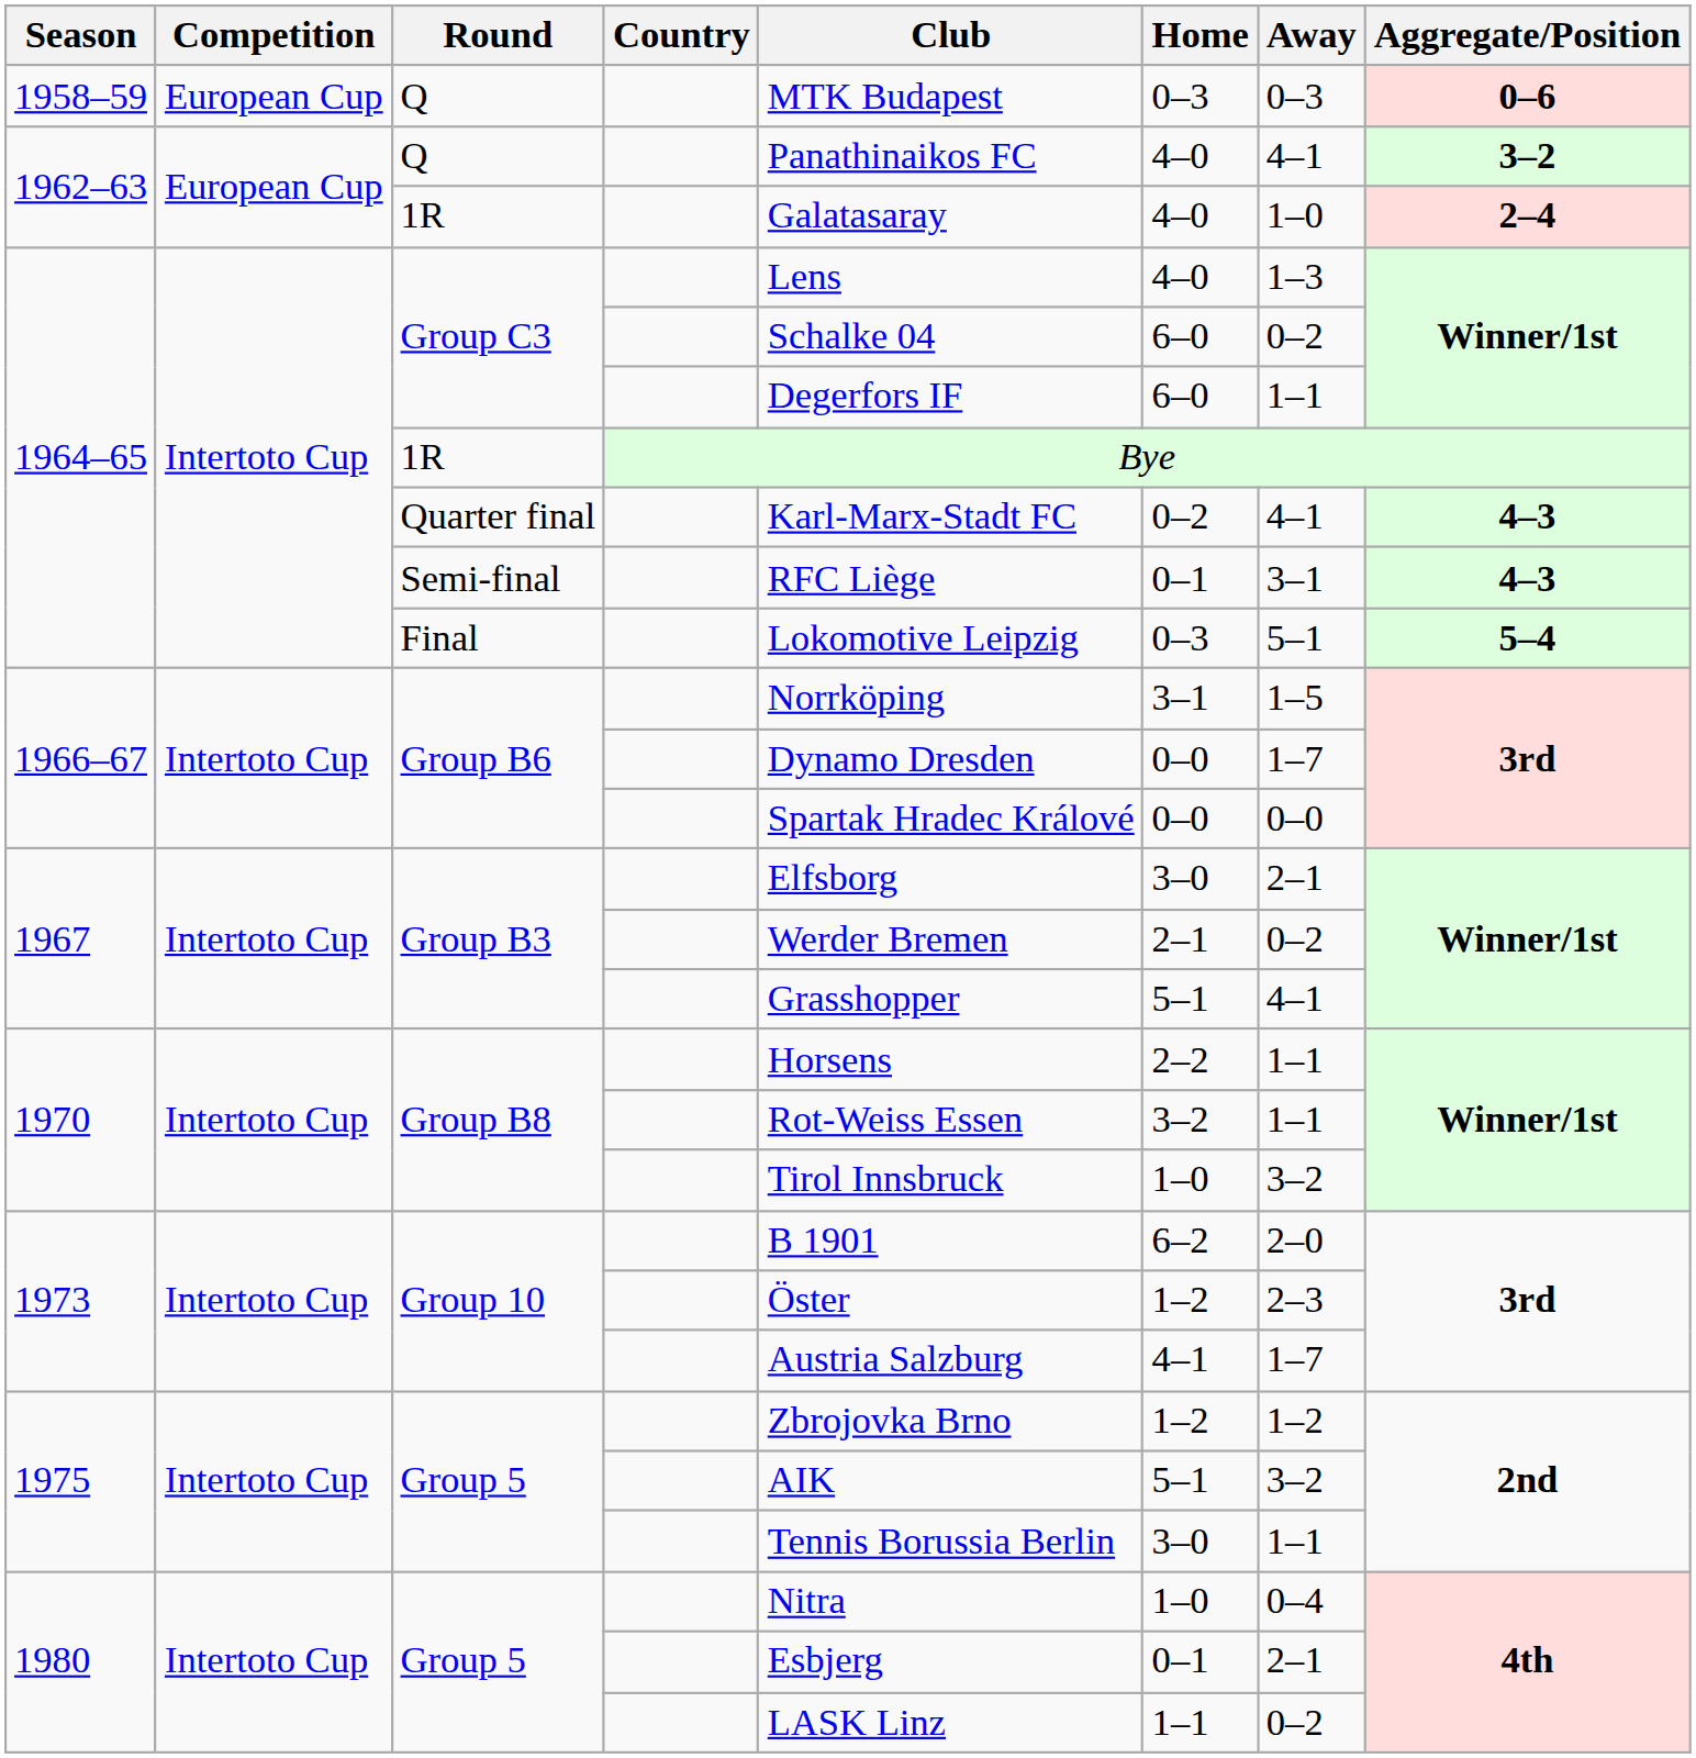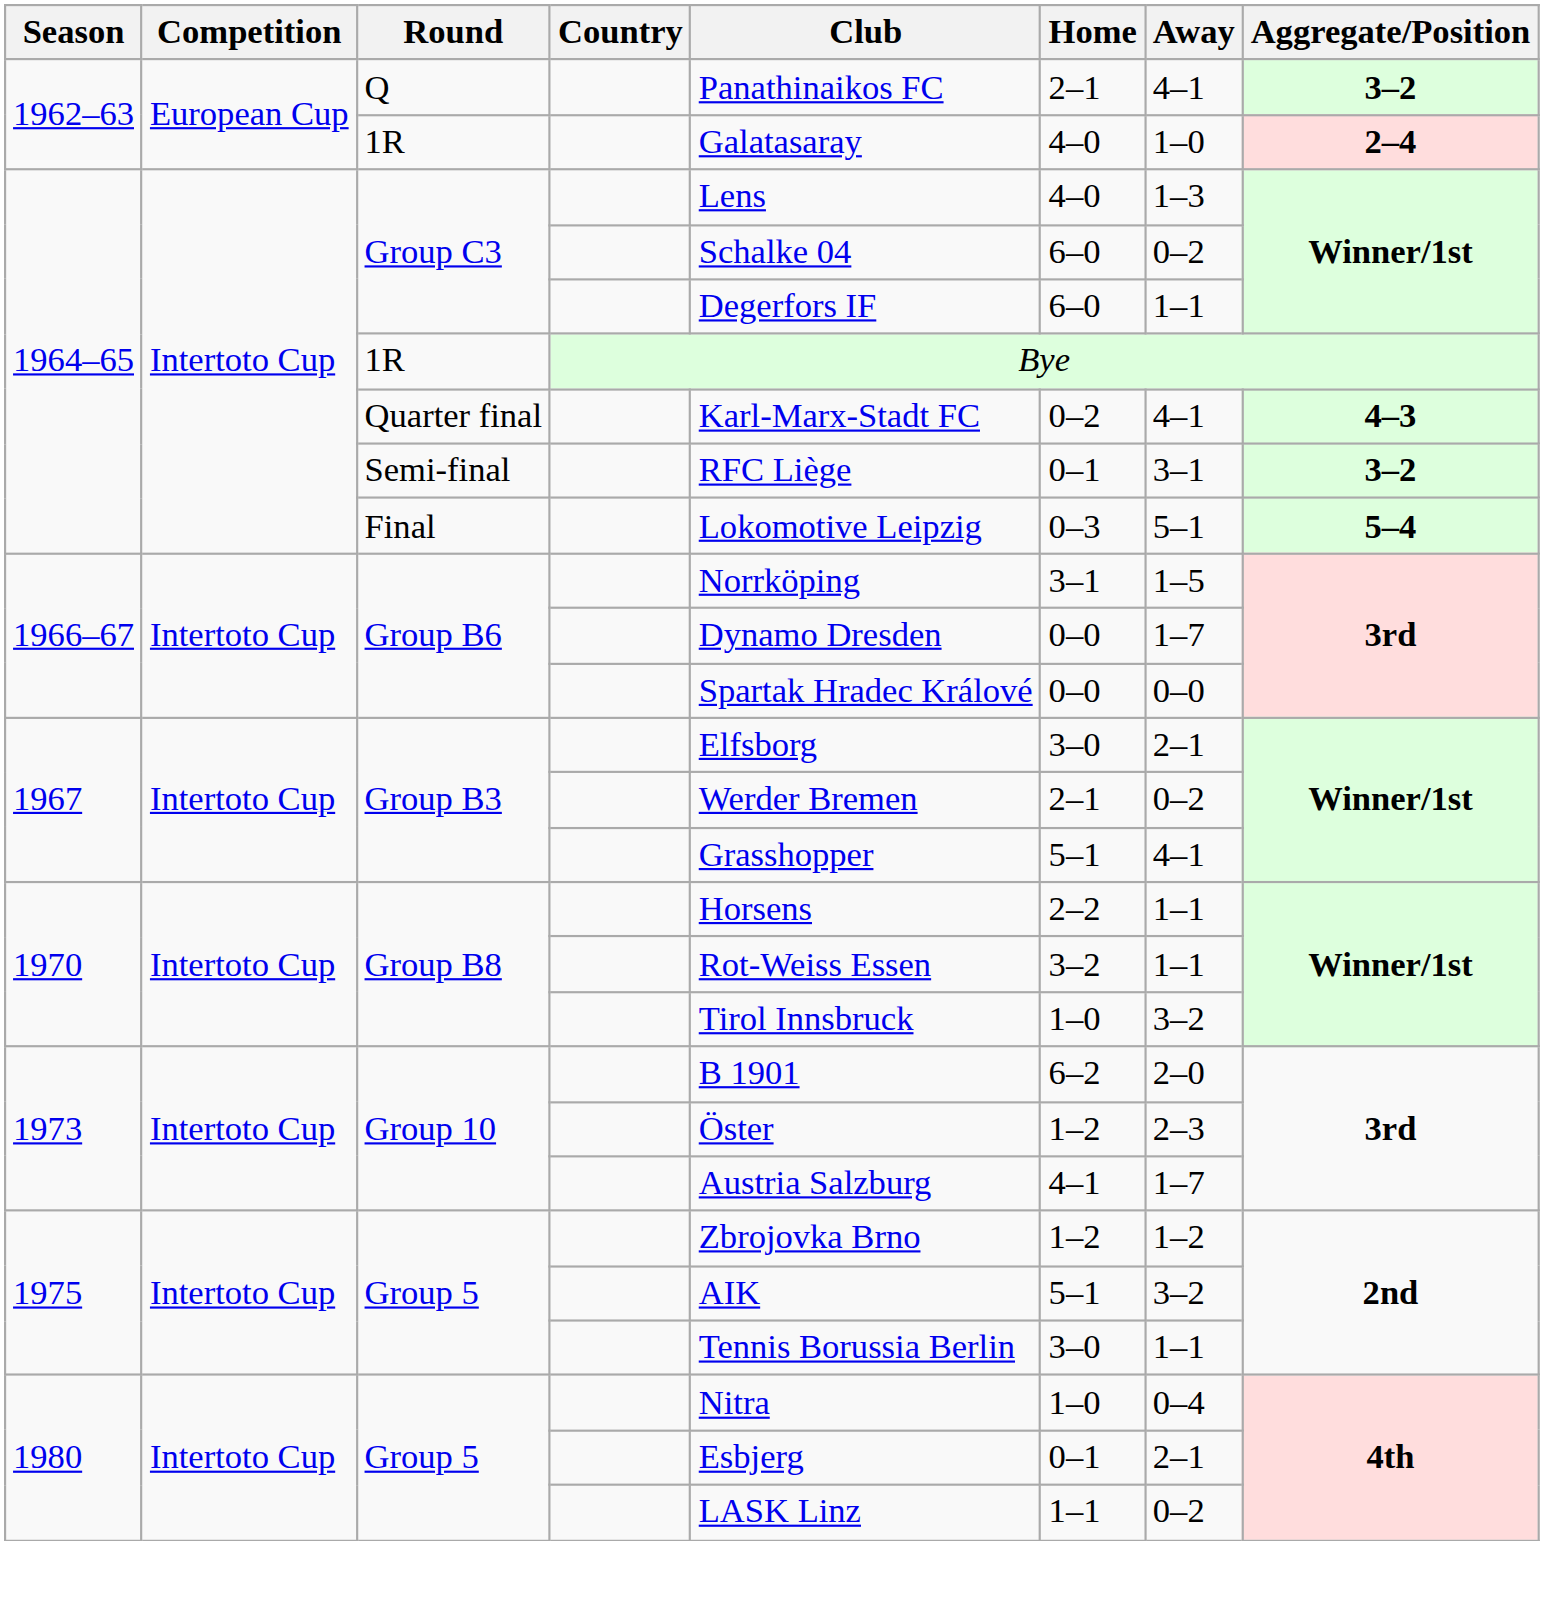 <table class="wikitable">
 <tr>
 <th>Season</th>
 <th>Competition</th>
 <th>Round</th>
 <th>Country</th>
 <th>Club</th>
 <th>Home</th>
 <th>Away</th>
 <th>Aggregate/Position</th>
 </tr>
 <tr>
-<td><a href='#'>1958–59</a></td>
-<td><a href='#'>European Cup</a></td>
-<td>Q</td>
-<td></td>
-<td><a href='#'>MTK Budapest</a></td>
-<td>0–3</td>
-<td>0–3</td>
-<td style="background:#fdd; text-align:center;"><strong>0–6</strong></td>
-</tr>
-<tr>
 <td rowspan=2><a href='#'>1962–63</a></td>
 <td rowspan=2><a href='#'>European Cup</a></td>
 <td>Q</td>
 <td></td>
 <td><a href='#'>Panathinaikos FC</a></td>
-<td>4–0</td>
+<td>2–1</td>
 <td>4–1</td>
 <td style="background:#dfd; text-align:center;"><strong>3–2</strong></td>
 </tr>
 <tr>
 <td>1R</td>
 <td></td>
 <td><a href='#'>Galatasaray</a></td>
 <td>4–0</td>
 <td>1–0</td>
 <td style="background:#fdd; text-align:center;"><strong>2–4</strong></td>
 </tr>
 <tr>
 <td rowspan=7><a href='#'>1964–65</a></td>
 <td rowspan=7><a href='#'>Intertoto Cup</a></td>
 <td rowspan=3><a href='#'>Group C3</a></td>
 <td></td>
 <td><a href='#'>Lens</a></td>
 <td>4–0</td>
 <td>1–3</td>
 <td rowspan=3 style="background:#dfd; text-align:center;"><strong>Winner/1st</strong></td>
 </tr>
 <tr>
 <td></td>
 <td><a href='#'>Schalke 04</a></td>
 <td>6–0</td>
 <td>0–2</td>
 </tr>
 <tr>
 <td></td>
 <td><a href='#'>Degerfors IF</a></td>
 <td>6–0</td>
 <td>1–1</td>
 </tr>
 <tr>
 <td>1R</td>
 <td colspan=5 style="background:#dfd; text-align:center;"><em>Bye</em></td>
 </tr>
 <tr>
 <td>Quarter final</td>
 <td></td>
 <td><a href='#'>Karl-Marx-Stadt FC</a></td>
 <td>0–2</td>
 <td>4–1</td>
 <td style="background:#dfd; text-align:center;"><strong>4–3</strong></td>
 </tr>
 <tr>
 <td>Semi-final</td>
 <td></td>
 <td><a href='#'>RFC Liège</a></td>
 <td>0–1</td>
 <td>3–1</td>
-<td style="background:#dfd; text-align:center;"><strong>4–3</strong></td>
+<td style="background:#dfd; text-align:center;"><strong>3–2</strong></td>
 </tr>
 <tr>
 <td>Final</td>
 <td></td>
 <td><a href='#'>Lokomotive Leipzig</a></td>
 <td>0–3</td>
 <td>5–1</td>
 <td style="background:#dfd; text-align:center;"><strong>5–4</strong></td>
 </tr>
 <tr>
 <td rowspan=3><a href='#'>1966–67</a></td>
 <td rowspan=3><a href='#'>Intertoto Cup</a></td>
 <td rowspan=3><a href='#'>Group B6</a></td>
 <td></td>
 <td><a href='#'>Norrköping</a></td>
 <td>3–1</td>
 <td>1–5</td>
 <td rowspan=3 style="background:#fdd; text-align:center;"><strong>3rd</strong></td>
 </tr>
 <tr>
 <td></td>
 <td><a href='#'>Dynamo Dresden</a></td>
 <td>0–0</td>
 <td>1–7</td>
 </tr>
 <tr>
 <td></td>
 <td><a href='#'>Spartak Hradec Králové</a></td>
 <td>0–0</td>
 <td>0–0</td>
 </tr>
 <tr>
 <td rowspan=3><a href='#'>1967</a></td>
 <td rowspan=3><a href='#'>Intertoto Cup</a></td>
 <td rowspan=3><a href='#'>Group B3</a></td>
 <td></td>
 <td><a href='#'>Elfsborg</a></td>
 <td>3–0</td>
 <td>2–1</td>
 <td rowspan=3 style="background:#dfd; text-align:center;"><strong>Winner/1st</strong></td>
 </tr>
 <tr>
 <td></td>
 <td><a href='#'>Werder Bremen</a></td>
 <td>2–1</td>
 <td>0–2</td>
 </tr>
 <tr>
 <td></td>
 <td><a href='#'>Grasshopper</a></td>
 <td>5–1</td>
 <td>4–1</td>
 </tr>
 <tr>
 <td rowspan=3><a href='#'>1970</a></td>
 <td rowspan=3><a href='#'>Intertoto Cup</a></td>
 <td rowspan=3><a href='#'>Group B8</a></td>
 <td></td>
 <td><a href='#'>Horsens</a></td>
 <td>2–2</td>
 <td>1–1</td>
 <td rowspan=3 style="background:#dfd; text-align:center;"><strong>Winner/1st</strong></td>
 </tr>
 <tr>
 <td></td>
 <td><a href='#'>Rot-Weiss Essen</a></td>
 <td>3–2</td>
 <td>1–1</td>
 </tr>
 <tr>
 <td></td>
 <td><a href='#'>Tirol Innsbruck</a></td>
 <td>1–0</td>
 <td>3–2</td>
 </tr>
 <tr>
 <td rowspan=3><a href='#'>1973</a></td>
 <td rowspan=3><a href='#'>Intertoto Cup</a></td>
 <td rowspan=3><a href='#'>Group 10</a></td>
 <td></td>
 <td><a href='#'>B 1901</a></td>
 <td>6–2</td>
 <td>2–0</td>
 <td rowspan=3 style="text-align:center;"><strong>3rd</strong></td>
 </tr>
 <tr>
 <td></td>
 <td><a href='#'>Öster</a></td>
 <td>1–2</td>
 <td>2–3</td>
 </tr>
 <tr>
 <td></td>
 <td><a href='#'>Austria Salzburg</a></td>
 <td>4–1</td>
 <td>1–7</td>
 </tr>
 <tr>
 <td rowspan=3><a href='#'>1975</a></td>
 <td rowspan=3><a href='#'>Intertoto Cup</a></td>
 <td rowspan=3><a href='#'>Group 5</a></td>
 <td></td>
 <td><a href='#'>Zbrojovka Brno</a></td>
 <td>1–2</td>
 <td>1–2</td>
 <td rowspan=3 style="text-align:center;"><strong>2nd</strong></td>
 </tr>
 <tr>
 <td></td>
 <td><a href='#'>AIK</a></td>
 <td>5–1</td>
 <td>3–2</td>
 </tr>
 <tr>
 <td></td>
 <td><a href='#'>Tennis Borussia Berlin</a></td>
 <td>3–0</td>
 <td>1–1</td>
 </tr>
 <tr>
 <td rowspan=3><a href='#'>1980</a></td>
 <td rowspan=3><a href='#'>Intertoto Cup</a></td>
 <td rowspan=3><a href='#'>Group 5</a></td>
 <td></td>
 <td><a href='#'>Nitra</a></td>
 <td>1–0</td>
 <td>0–4</td>
 <td rowspan=3 style="background:#fdd; text-align:center;"><strong>4th</strong></td>
 </tr>
 <tr>
 <td></td>
 <td><a href='#'>Esbjerg</a></td>
 <td>0–1</td>
 <td>2–1</td>
 </tr>
 <tr>
 <td></td>
 <td><a href='#'>LASK Linz</a></td>
 <td>1–1</td>
 <td>0–2</td>
 </tr>
 </table>
